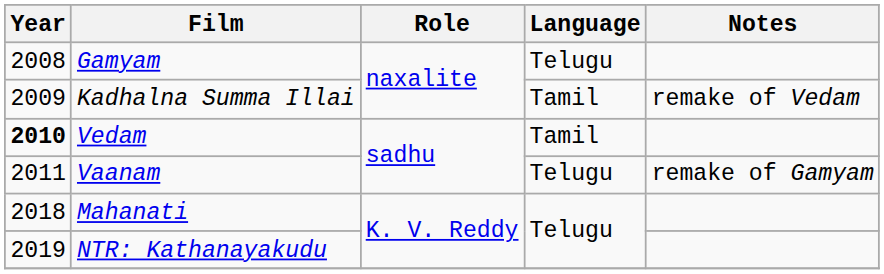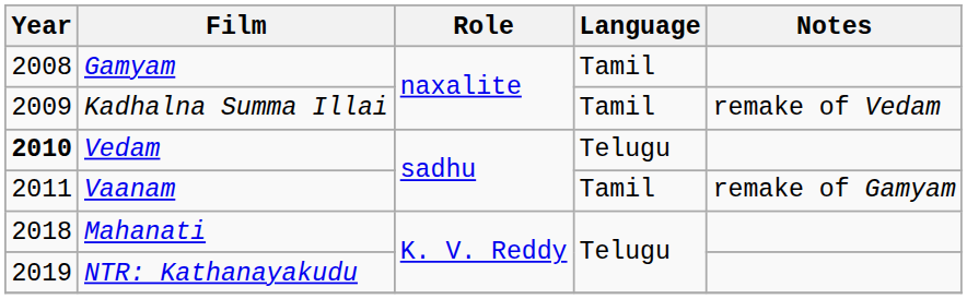 <table class="wikitable sortable plainrowheaders">
 <tr>
 <th>Year</th>
 <th>Film</th>
 <th>Role</th>
 <th>Language</th>
 <th class="unsortable">Notes</th>
 </tr>
 <tr>
 <td>2008</td>
 <td><em><a href='#'>Gamyam</a></em></td>
 <td rowspan="2"><a href='#'>naxalite</a></td>
-<td>Telugu</td>
+<td>Tamil</td>
 <td></td>
 </tr>
 <tr>
 <td>2009</td>
 <td><em>Kadhalna Summa Illai</em></td>
 <td>Tamil</td>
 <td>remake of <em>Vedam</em></td>
 </tr>
 <tr>
 <td><strong>2010</strong></td>
 <td><em><a href='#'>Vedam</a></em></td>
 <td rowspan="2"><a href='#'>sadhu</a></td>
-<td>Tamil</td>
+<td>Telugu</td>
 <td></td>
 </tr>
 <tr>
 <td>2011</td>
 <td><em><a href='#'>Vaanam</a></em></td>
-<td>Telugu</td>
+<td>Tamil</td>
 <td>remake of <em>Gamyam</em></td>
 </tr>
 <tr>
 <td>2018</td>
 <td><em><a href='#'>Mahanati</a></em></td>
 <td rowspan="2"><a href='#'>K. V. Reddy</a></td>
 <td rowspan="2">Telugu</td>
 <td></td>
 </tr>
 <tr>
 <td>2019</td>
 <td><em><a href='#'>NTR: Kathanayakudu</a></em></td>
 <td></td>
 </tr>
 <tr>
 </tr>
 </table>
